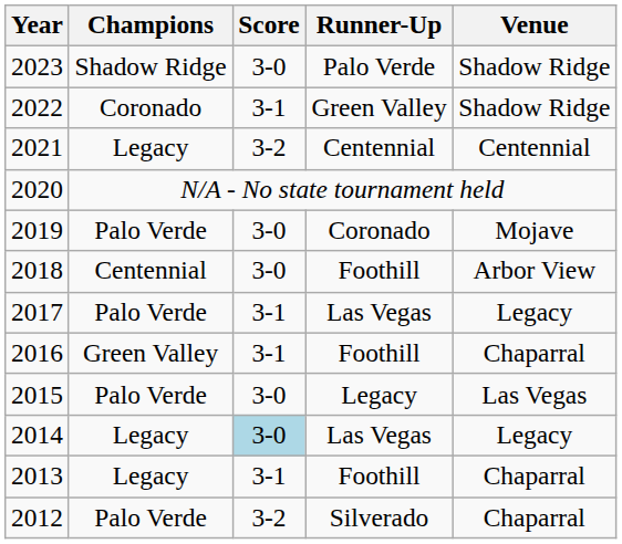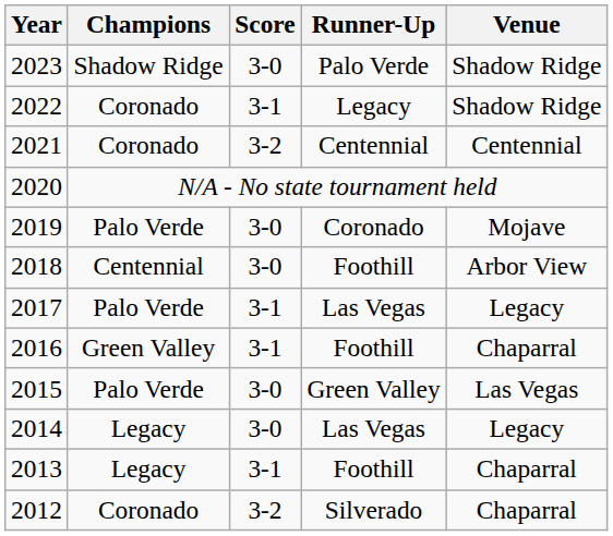 <table class="wikitable" style="text-align:center">
 <tr>
 <th>Year</th>
 <th>Champions</th>
 <th>Score</th>
 <th>Runner-Up</th>
 <th>Venue</th>
 </tr>
 <tr>
 <td>2023</td>
 <td>Shadow Ridge</td>
 <td>3-0</td>
 <td>Palo Verde</td>
 <td>Shadow Ridge</td>
 </tr>
 <tr>
 <td>2022</td>
 <td>Coronado</td>
 <td>3-1</td>
-<td>Green Valley</td>
+<td>Legacy</td>
 <td>Shadow Ridge</td>
 </tr>
 <tr>
 <td>2021</td>
-<td>Legacy</td>
+<td>Coronado</td>
 <td>3-2</td>
 <td>Centennial</td>
 <td>Centennial</td>
 </tr>
 <tr>
 <td>2020</td>
 <td colspan="4"><em>N/A - No state tournament held</em></td>
 </tr>
 <tr>
 <td>2019</td>
 <td>Palo Verde</td>
 <td>3-0</td>
 <td>Coronado</td>
 <td>Mojave</td>
 </tr>
 <tr>
 <td>2018</td>
 <td>Centennial</td>
 <td>3-0</td>
 <td>Foothill</td>
 <td>Arbor View</td>
 </tr>
 <tr>
 <td>2017</td>
 <td>Palo Verde</td>
 <td>3-1</td>
 <td>Las Vegas</td>
 <td>Legacy</td>
 </tr>
 <tr>
 <td>2016</td>
 <td>Green Valley</td>
 <td>3-1</td>
 <td>Foothill</td>
 <td>Chaparral</td>
 </tr>
 <tr>
 <td>2015</td>
 <td>Palo Verde</td>
 <td>3-0</td>
-<td>Legacy</td>
+<td>Green Valley</td>
 <td>Las Vegas</td>
 </tr>
 <tr>
 <td>2014</td>
 <td>Legacy</td>
-<td style="background: lightblue;">3-0</td>
+<td>3-0</td>
 <td>Las Vegas</td>
 <td>Legacy</td>
 </tr>
 <tr>
 <td>2013</td>
 <td>Legacy</td>
 <td>3-1</td>
 <td>Foothill</td>
 <td>Chaparral</td>
 </tr>
 <tr>
 <td>2012</td>
-<td>Palo Verde</td>
+<td>Coronado</td>
 <td>3-2</td>
 <td>Silverado</td>
 <td>Chaparral</td>
 </tr>
 </table>
